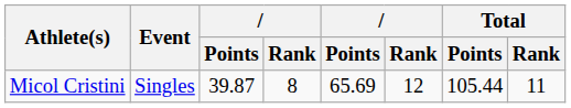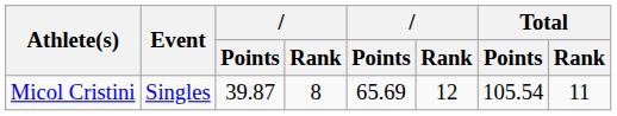 <table class="wikitable">
 <tr>
 <th rowspan="2">Athlete(s)</th>
 <th rowspan="2">Event</th>
 <th colspan="2">/</th>
 <th colspan="2">/</th>
 <th colspan="2">Total</th>
 </tr>
 <tr>
 <th>Points</th>
 <th>Rank</th>
 <th>Points</th>
 <th>Rank</th>
 <th>Points</th>
 <th>Rank</th>
 </tr>
 <tr>
 <td><a href='#'>Micol Cristini</a></td>
 <td><a href='#'>Singles</a></td>
 <td align="center">39.87</td>
 <td align="center">8</td>
 <td align="center">65.69</td>
 <td align="center">12</td>
-<td align="center">105.44</td>
+<td align="center">105.54</td>
 <td align="center">11</td>
 </tr>
 </table>
